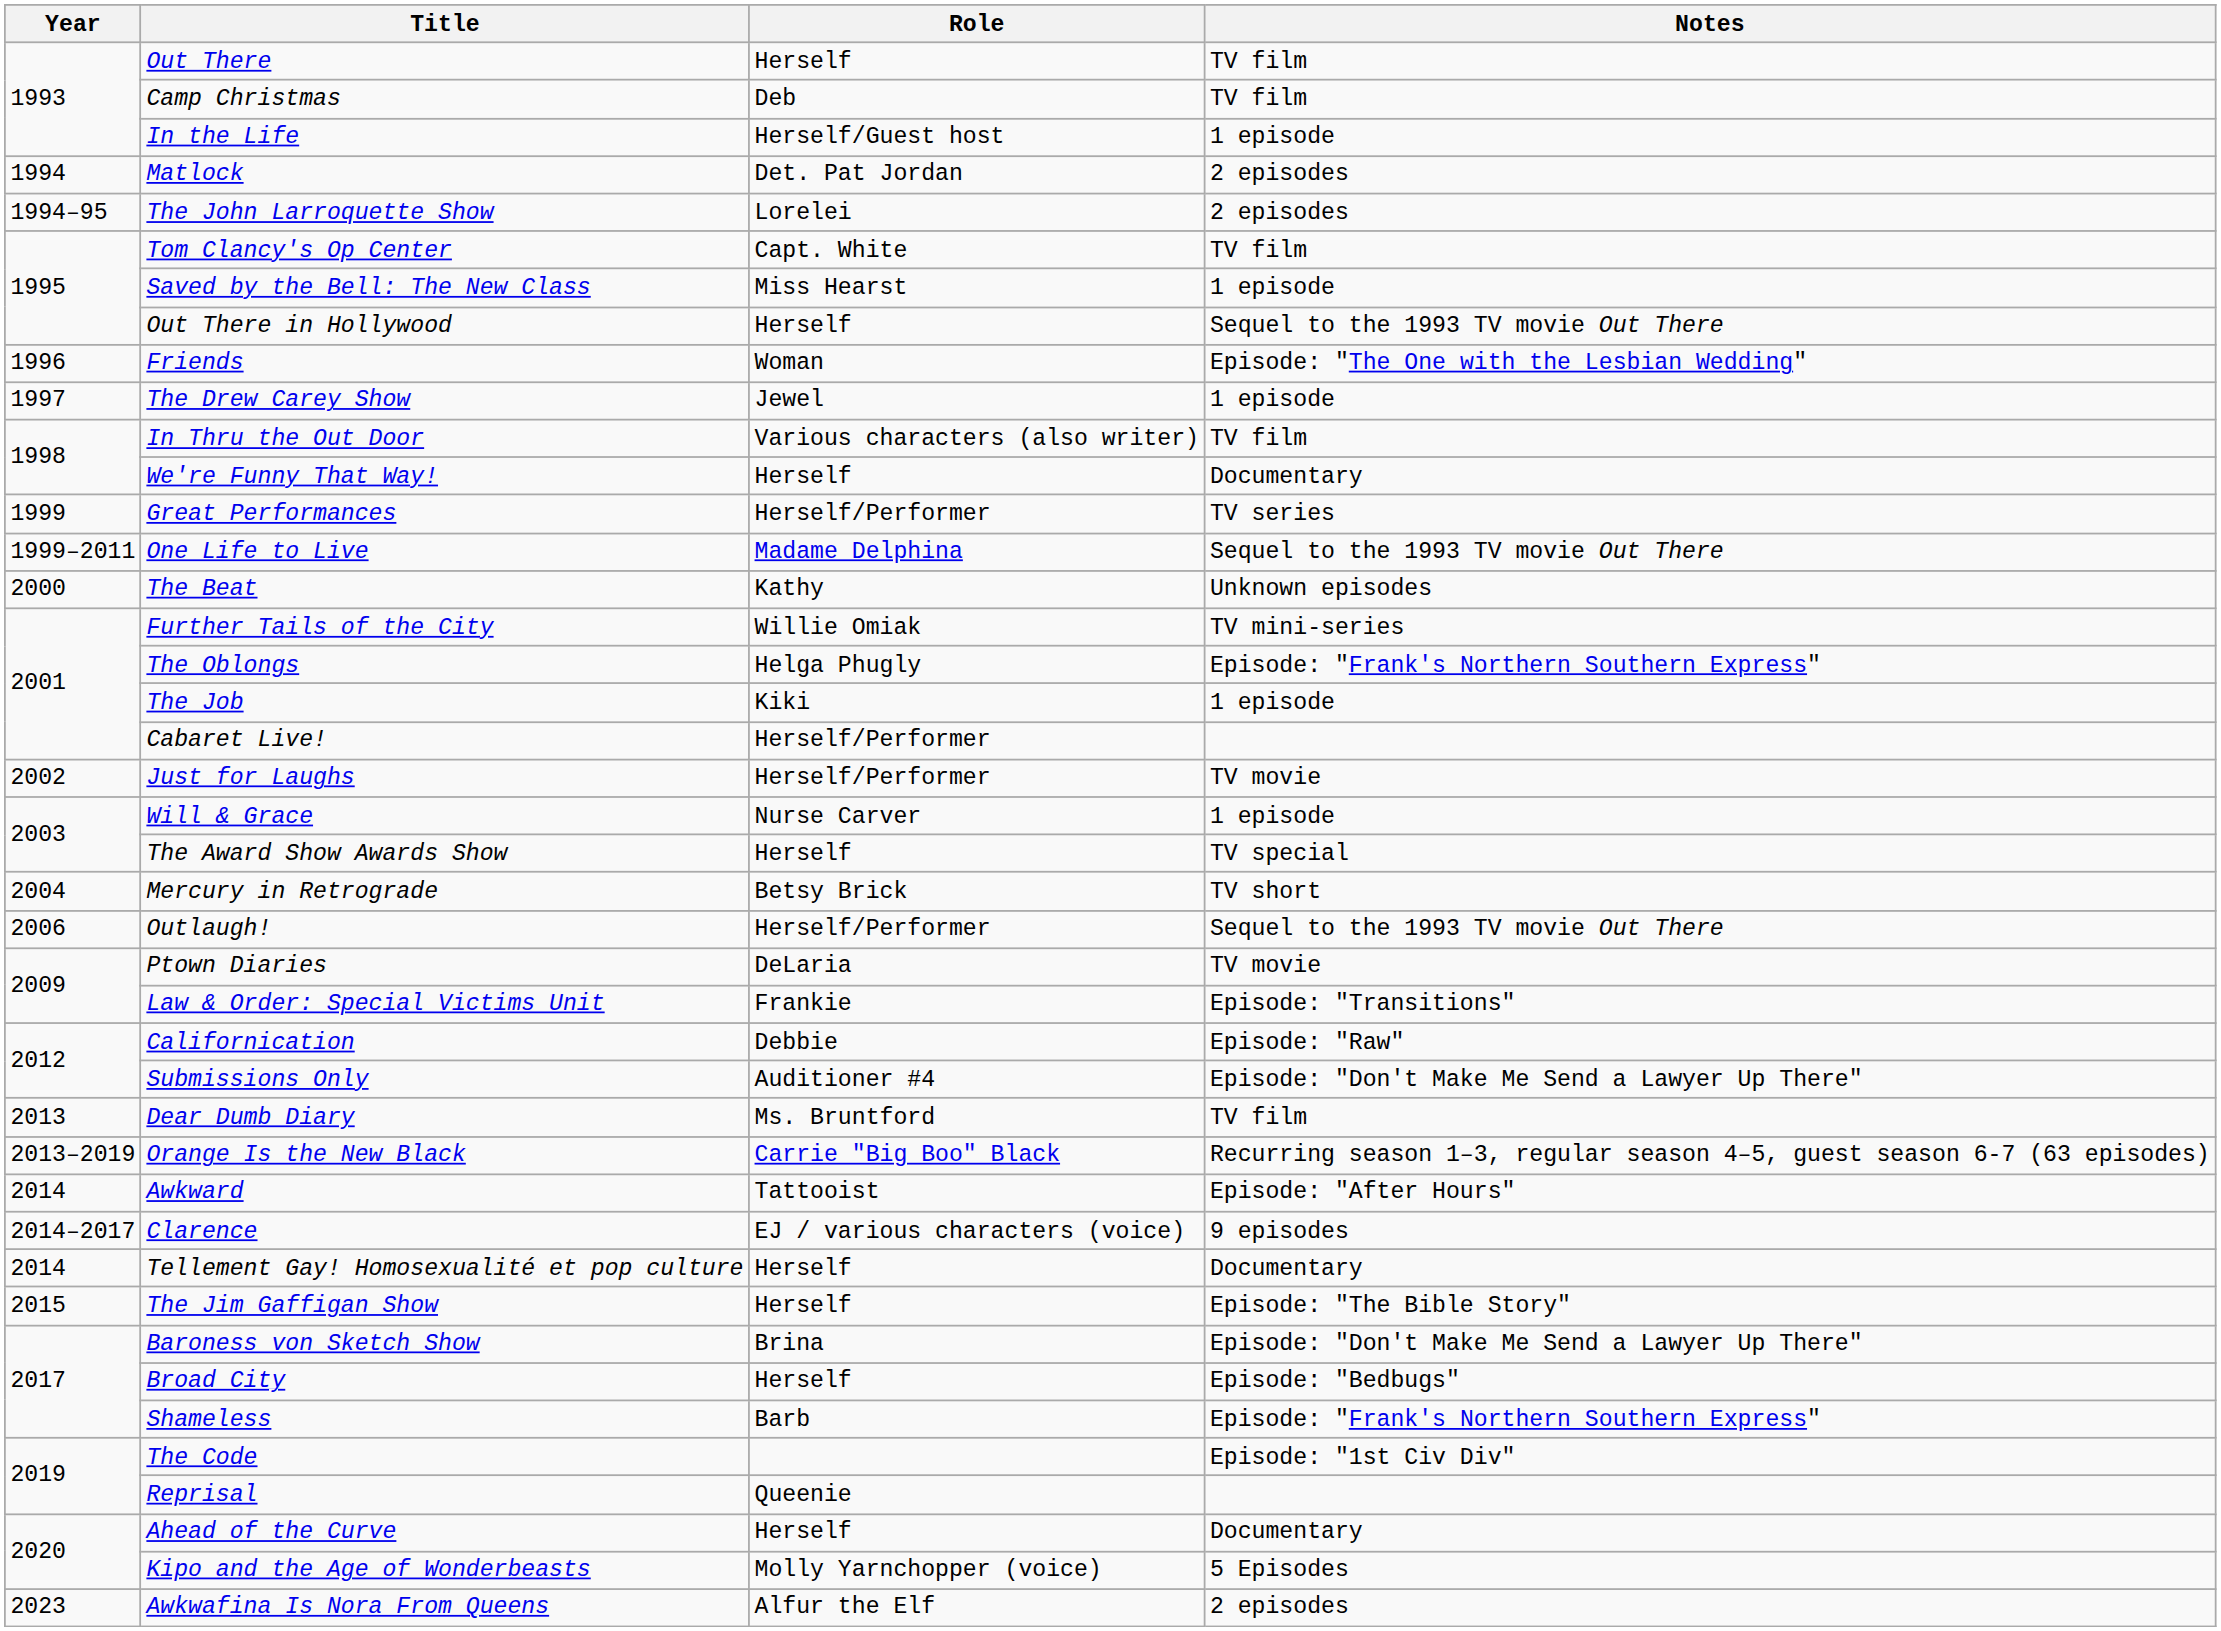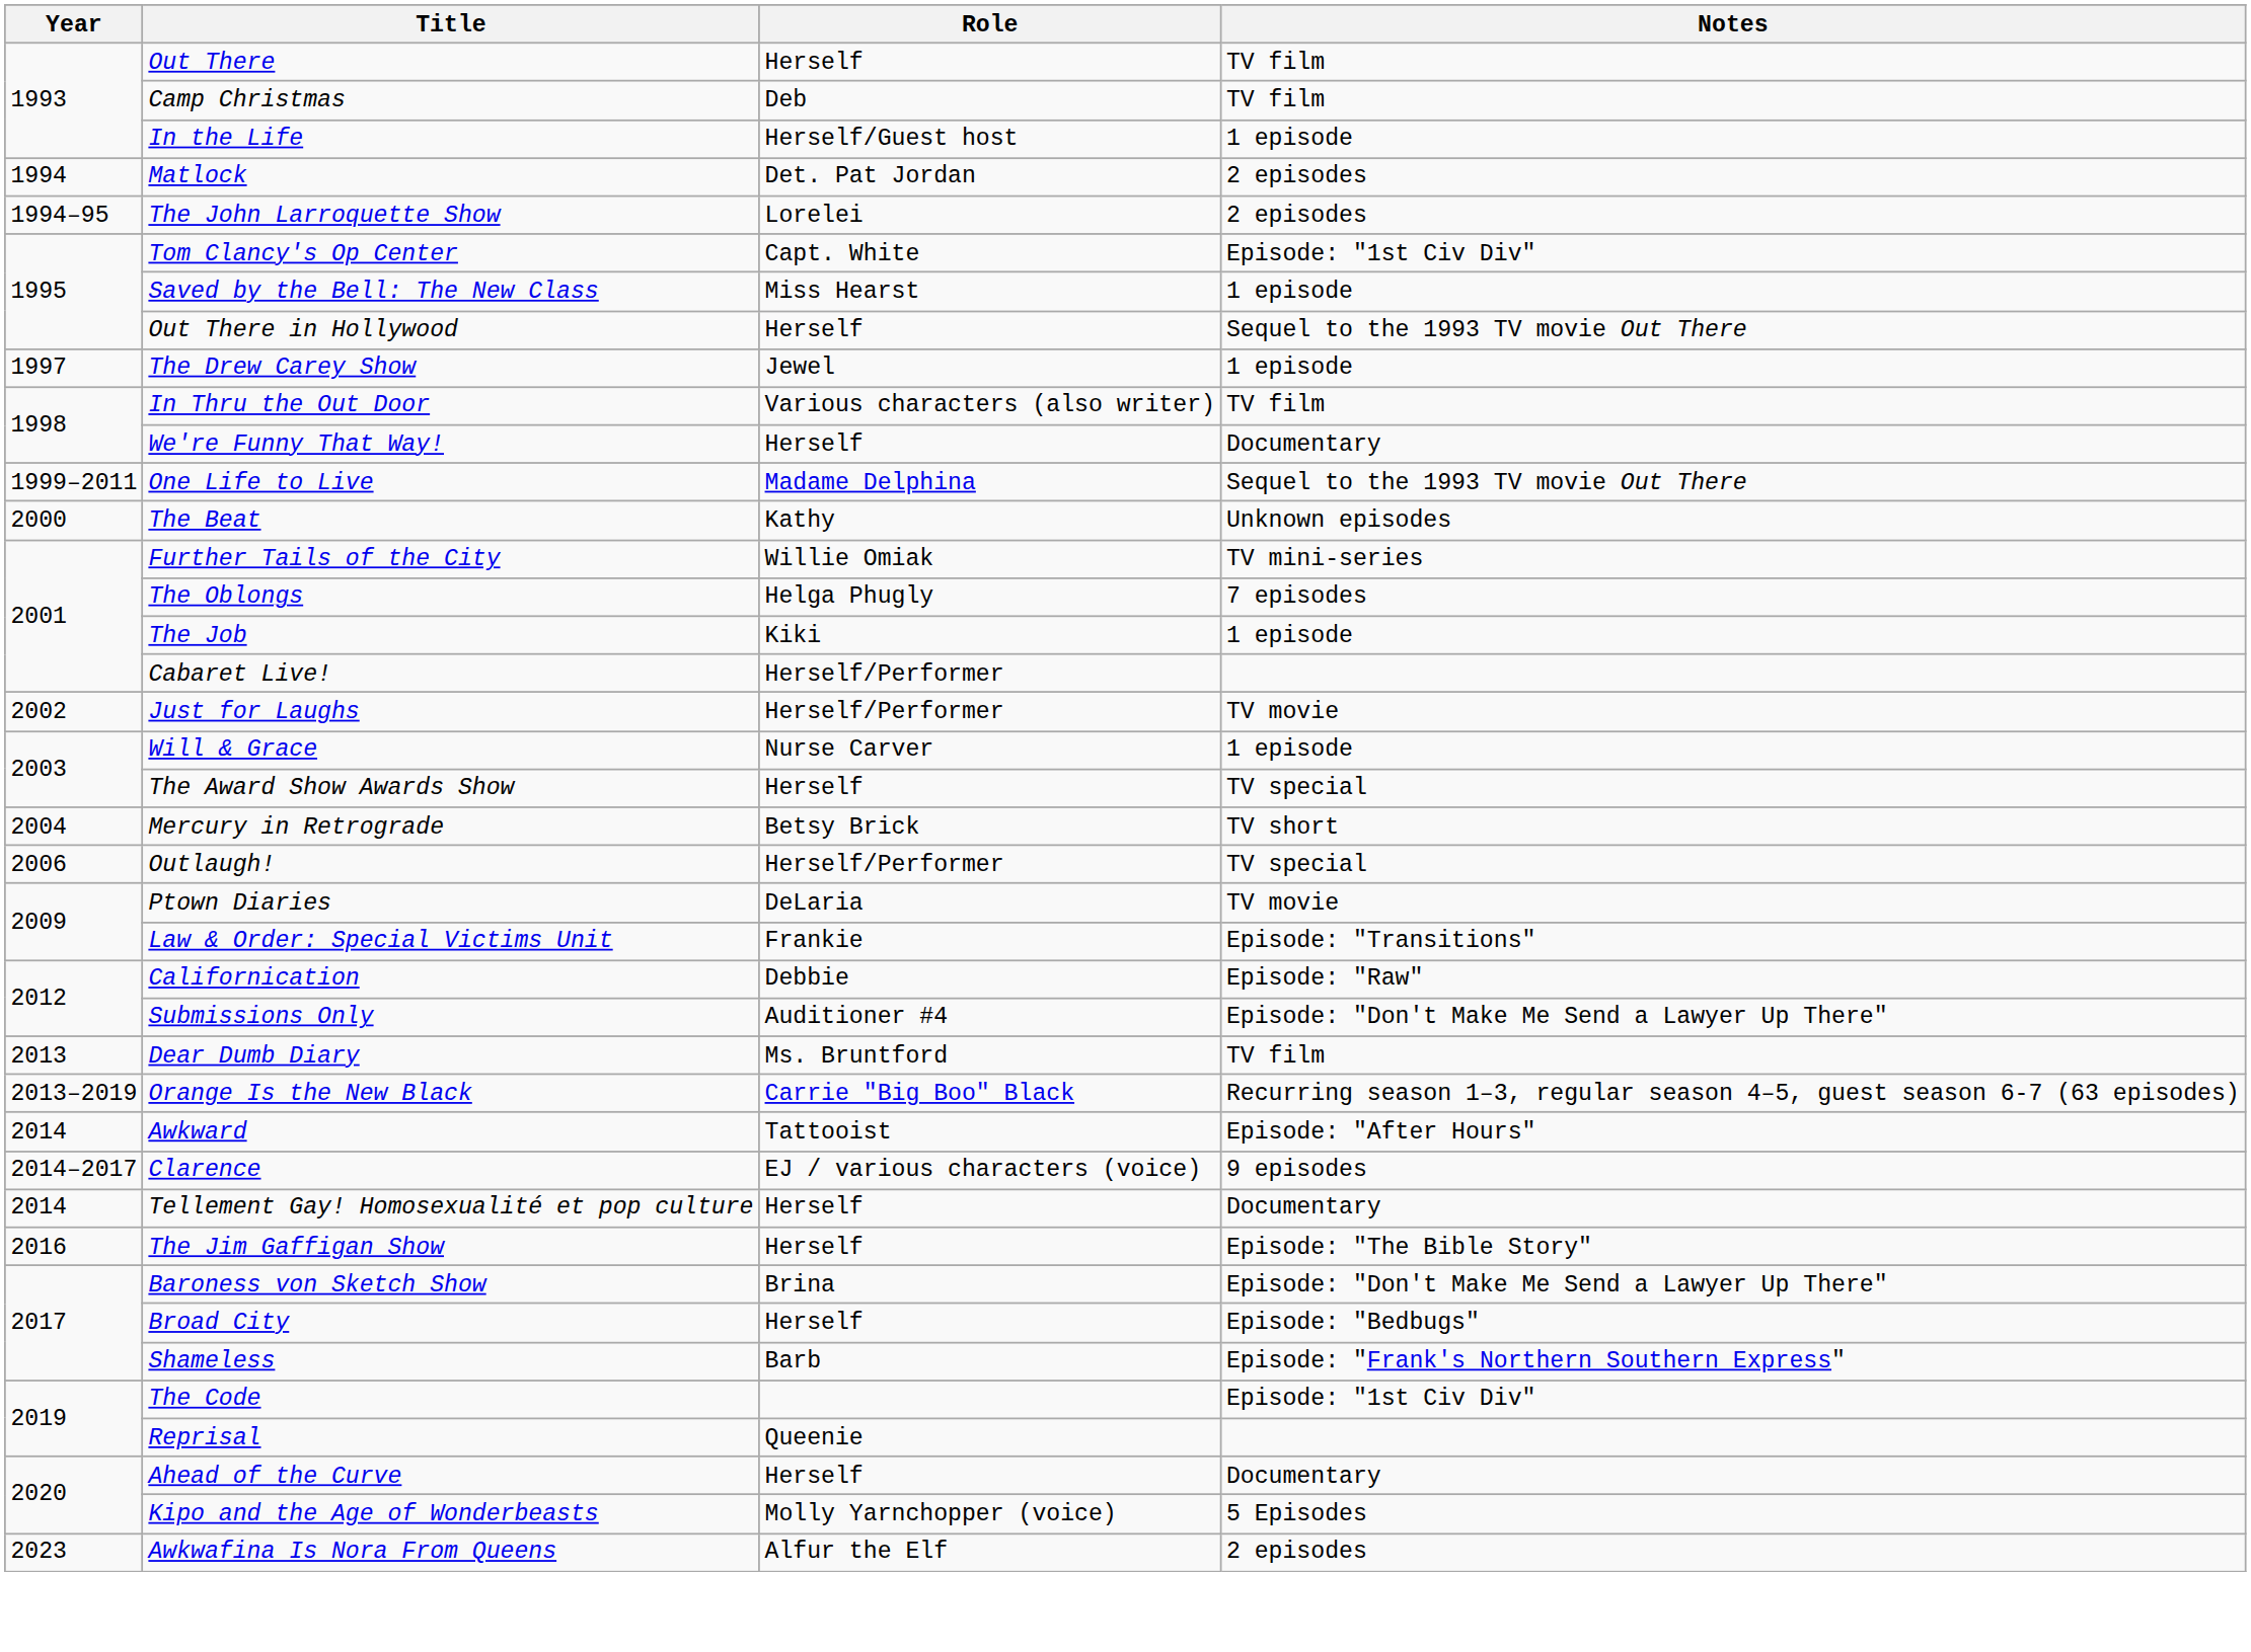 <table class="wikitable sortable">
 <tr>
 <th>Year</th>
 <th>Title</th>
 <th>Role</th>
 <th class="unsortable">Notes</th>
 </tr>
 <tr>
 <td rowspan=3>1993</td>
 <td><em><a href='#'>Out There</a></em></td>
 <td>Herself</td>
 <td>TV film</td>
 </tr>
 <tr>
 <td><em>Camp Christmas</em></td>
 <td>Deb</td>
 <td>TV film</td>
 </tr>
 <tr>
 <td><em><a href='#'>In the Life</a></em></td>
 <td>Herself/Guest host</td>
 <td>1 episode</td>
 </tr>
 <tr>
 <td>1994</td>
 <td><em><a href='#'>Matlock</a></em></td>
 <td>Det. Pat Jordan</td>
 <td>2 episodes</td>
 </tr>
 <tr>
 <td>1994–95</td>
 <td><em><a href='#'>The John Larroquette Show</a></em></td>
 <td>Lorelei</td>
 <td>2 episodes</td>
 </tr>
 <tr>
 <td rowspan=3>1995</td>
 <td><em><a href='#'>Tom Clancy's Op Center</a></em></td>
 <td>Capt. White</td>
-<td>TV film</td>
+<td>Episode: "1st Civ Div"</td>
 </tr>
 <tr>
 <td><em><a href='#'>Saved by the Bell: The New Class</a></em></td>
 <td>Miss Hearst</td>
 <td>1 episode</td>
 </tr>
 <tr>
 <td><em>Out There in Hollywood</em></td>
 <td>Herself</td>
 <td>Sequel to the 1993 TV movie <em>Out There</em></td>
-</tr>
-<tr>
-<td>1996</td>
-<td><em><a href='#'>Friends</a></em></td>
-<td>Woman</td>
-<td>Episode: "<a href='#'>The One with the Lesbian Wedding</a>"</td>
 </tr>
 <tr>
 <td>1997</td>
 <td><em><a href='#'>The Drew Carey Show</a></em></td>
 <td>Jewel</td>
 <td>1 episode</td>
 </tr>
 <tr>
 <td rowspan=2>1998</td>
 <td><em><a href='#'>In Thru the Out Door</a></em></td>
 <td>Various characters (also writer)</td>
 <td>TV film</td>
 </tr>
 <tr>
 <td><em><a href='#'>We're Funny That Way!</a></em></td>
 <td>Herself</td>
 <td>Documentary</td>
-</tr>
-<tr>
-<td>1999</td>
-<td><em><a href='#'>Great Performances</a></em></td>
-<td>Herself/Performer</td>
-<td>TV series</td>
 </tr>
 <tr>
 <td>1999–2011</td>
 <td><em><a href='#'>One Life to Live</a></em></td>
 <td><a href='#'>Madame Delphina</a></td>
 <td>Sequel to the 1993 TV movie <em>Out There</em></td>
 </tr>
 <tr>
 <td>2000</td>
 <td><em><a href='#'>The Beat</a></em></td>
 <td>Kathy</td>
 <td>Unknown episodes</td>
 </tr>
 <tr>
 <td rowspan=4>2001</td>
 <td><em><a href='#'>Further Tails of the City</a></em></td>
 <td>Willie Omiak</td>
 <td>TV mini-series</td>
 </tr>
 <tr>
 <td><em><a href='#'>The Oblongs</a></em></td>
 <td>Helga Phugly</td>
-<td>Episode: "<a href='#'>Frank's Northern Southern Express</a>"</td>
+<td>7 episodes</td>
 </tr>
 <tr>
 <td><em><a href='#'>The Job</a></em></td>
 <td>Kiki</td>
 <td>1 episode</td>
 </tr>
 <tr>
 <td><em>Cabaret Live!</em></td>
 <td>Herself/Performer</td>
 <td></td>
 </tr>
 <tr>
 <td>2002</td>
 <td><em><a href='#'>Just for Laughs</a></em></td>
 <td>Herself/Performer</td>
 <td>TV movie</td>
 </tr>
 <tr>
 <td rowspan=2>2003</td>
 <td><em><a href='#'>Will & Grace</a></em></td>
 <td>Nurse Carver</td>
 <td>1 episode</td>
 </tr>
 <tr>
 <td><em>The Award Show Awards Show</em></td>
 <td>Herself</td>
 <td>TV special</td>
 </tr>
 <tr>
 <td>2004</td>
 <td><em>Mercury in Retrograde</em></td>
 <td>Betsy Brick</td>
 <td>TV short</td>
 </tr>
 <tr>
 <td>2006</td>
 <td><em>Outlaugh!</em></td>
 <td>Herself/Performer</td>
-<td>Sequel to the 1993 TV movie <em>Out There</em></td>
+<td>TV special</td>
 </tr>
 <tr>
 <td rowspan=2>2009</td>
 <td><em>Ptown Diaries</em></td>
 <td>DeLaria</td>
 <td>TV movie</td>
 </tr>
 <tr>
 <td><em><a href='#'>Law & Order: Special Victims Unit</a></em></td>
 <td>Frankie</td>
 <td>Episode: "Transitions"</td>
 </tr>
 <tr>
 <td rowspan=2>2012</td>
 <td><em><a href='#'>Californication</a></em></td>
 <td>Debbie</td>
 <td>Episode: "Raw"</td>
 </tr>
 <tr>
 <td><em><a href='#'>Submissions Only</a></em></td>
 <td>Auditioner #4</td>
 <td>Episode: "Don't Make Me Send a Lawyer Up There"</td>
 </tr>
 <tr>
 <td>2013</td>
 <td><em><a href='#'>Dear Dumb Diary</a></em></td>
 <td>Ms. Bruntford</td>
 <td>TV film</td>
 </tr>
 <tr>
 <td>2013–2019</td>
 <td><em><a href='#'>Orange Is the New Black</a></em></td>
 <td><a href='#'>Carrie "Big Boo" Black</a></td>
 <td>Recurring season 1–3, regular season 4–5, guest season 6-7 (63 episodes)</td>
 </tr>
 <tr>
 <td>2014</td>
 <td><em><a href='#'>Awkward</a></em></td>
 <td>Tattooist</td>
 <td>Episode: "After Hours"</td>
 </tr>
 <tr>
 <td>2014–2017</td>
 <td><em><a href='#'>Clarence</a></em></td>
 <td>EJ / various characters (voice)</td>
 <td>9 episodes</td>
 </tr>
 <tr>
 <td>2014</td>
 <td><em>Tellement Gay! Homosexualité et pop culture</em></td>
 <td>Herself</td>
 <td>Documentary</td>
 </tr>
 <tr>
-<td>2015</td>
+<td>2016</td>
 <td><em><a href='#'>The Jim Gaffigan Show</a></em></td>
 <td>Herself</td>
 <td>Episode: "The Bible Story"</td>
 </tr>
 <tr>
 <td rowspan=3>2017</td>
 <td><em><a href='#'>Baroness von Sketch Show</a></em></td>
 <td>Brina</td>
 <td>Episode: "Don't Make Me Send a Lawyer Up There"</td>
 </tr>
 <tr>
 <td><em><a href='#'>Broad City</a></em></td>
 <td>Herself</td>
 <td>Episode: "Bedbugs"</td>
 </tr>
 <tr>
 <td><em><a href='#'>Shameless</a></em></td>
 <td>Barb</td>
 <td>Episode: "<a href='#'>Frank's Northern Southern Express</a>"</td>
 </tr>
 <tr>
 <td rowspan=2>2019</td>
 <td><em><a href='#'>The Code</a></em></td>
 <td></td>
 <td>Episode: "1st Civ Div"</td>
 </tr>
 <tr>
 <td><em><a href='#'>Reprisal</a></em></td>
 <td>Queenie</td>
 </tr>
 <tr>
 <td rowspan=2>2020</td>
 <td><em><a href='#'>Ahead of the Curve</a></em></td>
 <td>Herself</td>
 <td>Documentary</td>
 </tr>
 <tr>
 <td><em><a href='#'>Kipo and the Age of Wonderbeasts</a></em></td>
 <td>Molly Yarnchopper (voice)</td>
 <td>5 Episodes</td>
 </tr>
 <tr>
 <td>2023</td>
 <td><em><a href='#'>Awkwafina Is Nora From Queens</a></em></td>
 <td>Alfur the Elf</td>
 <td>2 episodes</td>
 </tr>
 </table>
